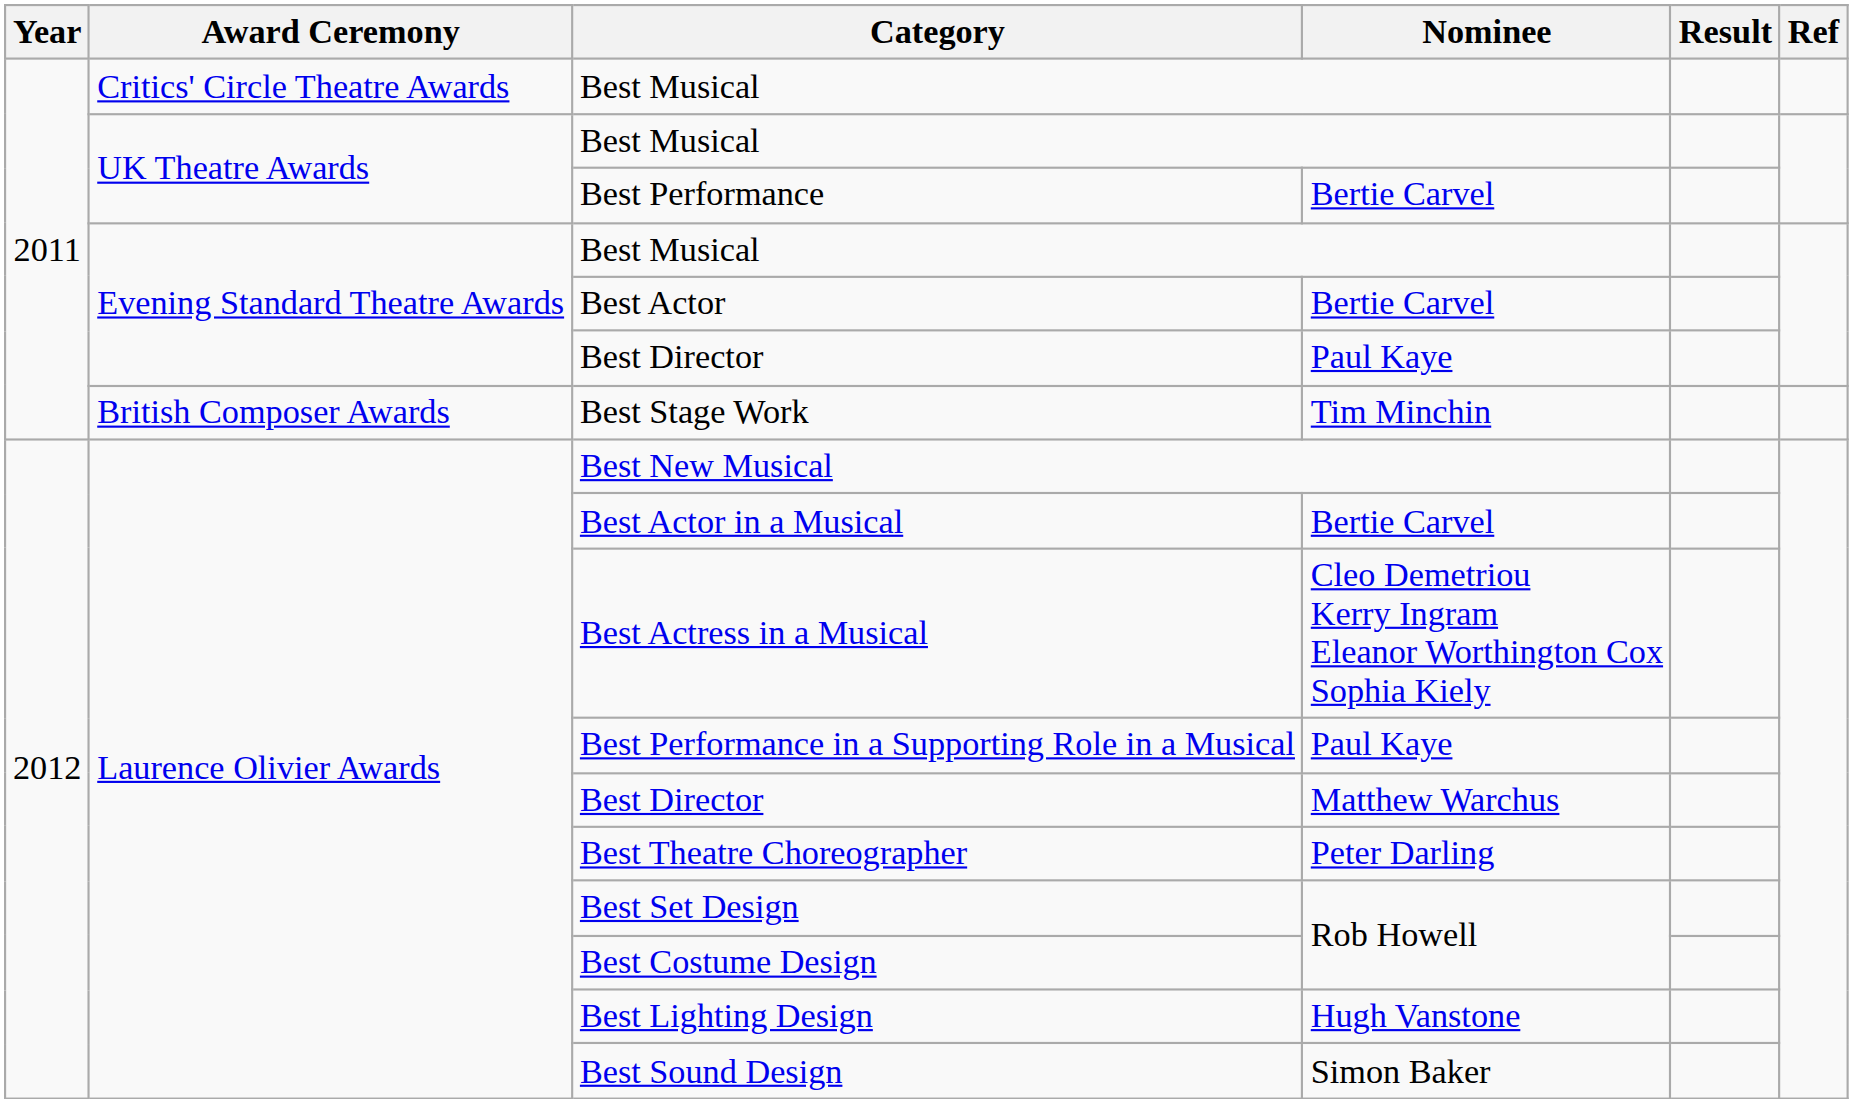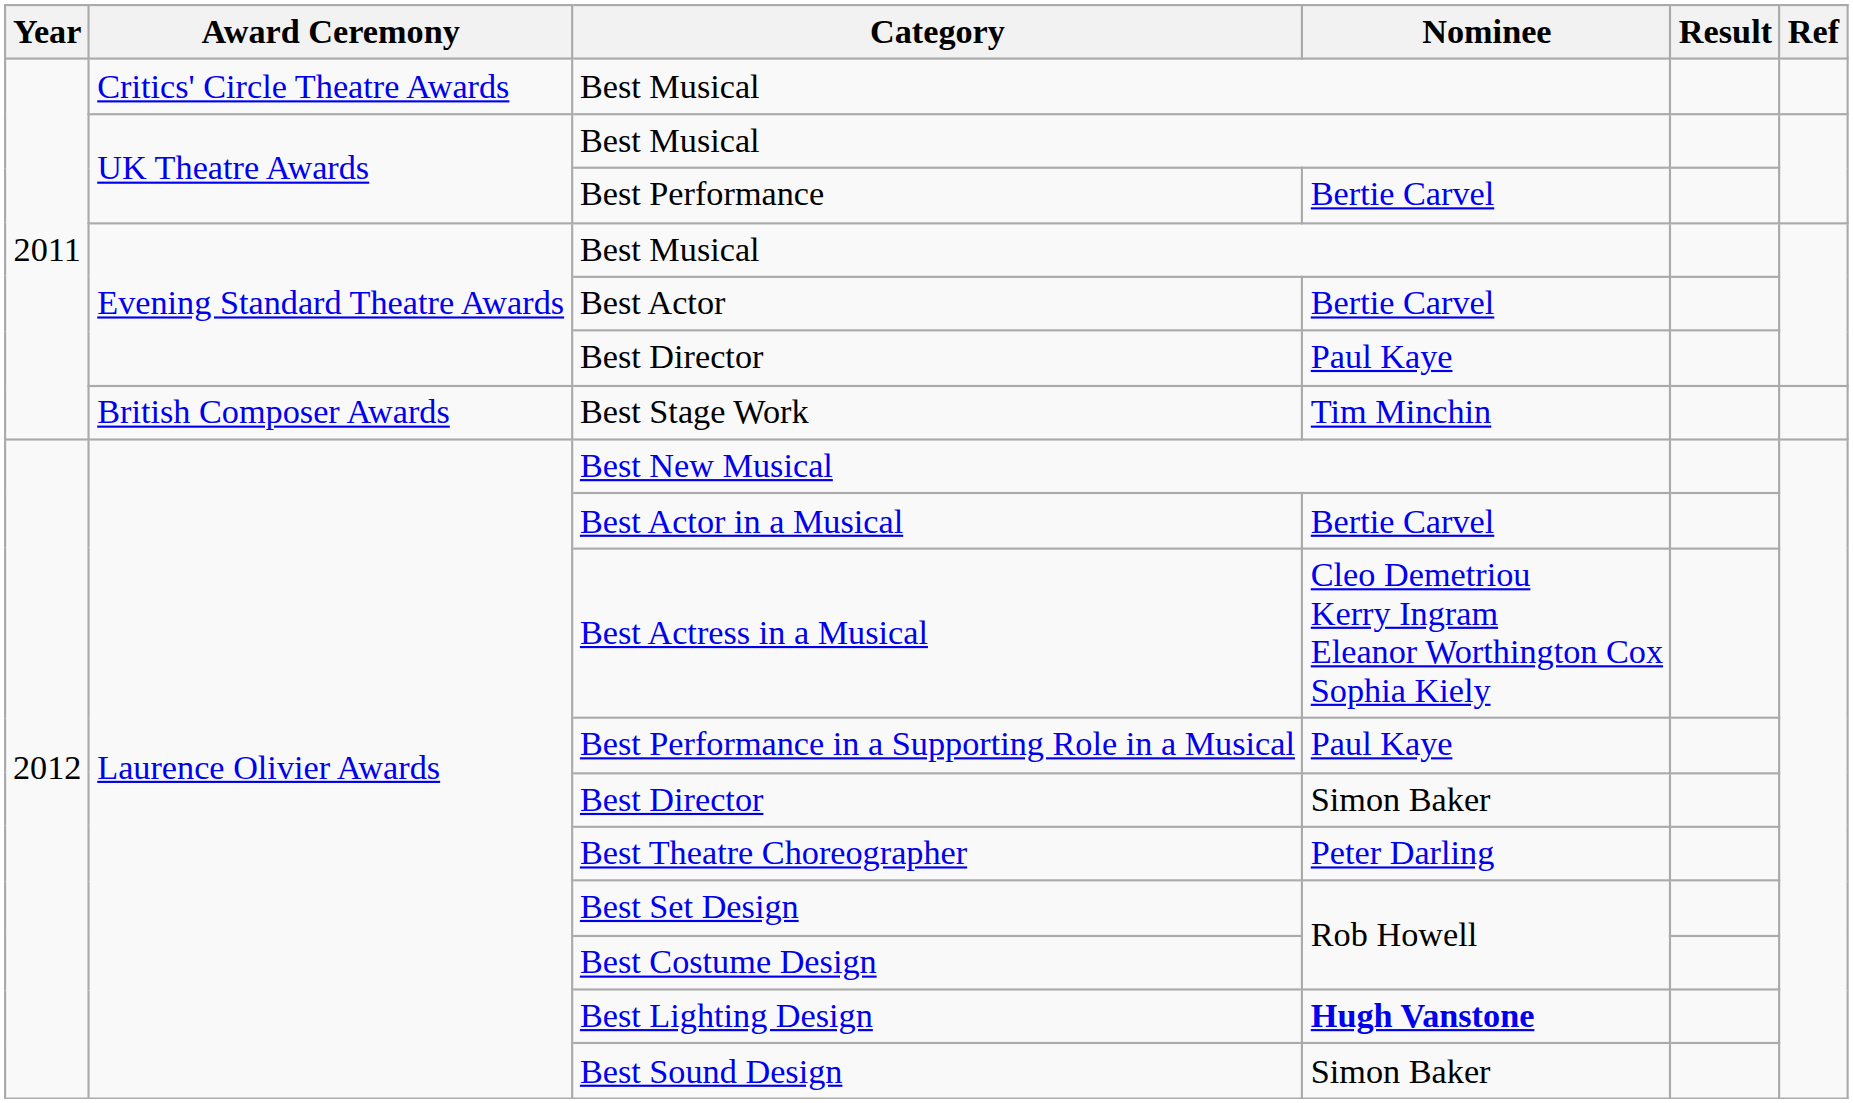 <table class="wikitable">
 <tr>
 <th>Year</th>
 <th>Award Ceremony</th>
 <th>Category</th>
 <th>Nominee</th>
 <th>Result</th>
 <th>Ref</th>
 </tr>
 <tr>
 <td rowspan="7" align="center">2011</td>
 <td><a href='#'>Critics' Circle Theatre Awards</a></td>
 <td colspan=2>Best Musical</td>
 <td></td>
 <td></td>
 </tr>
 <tr>
 <td rowspan="2"><a href='#'>UK Theatre Awards</a></td>
 <td colspan=2>Best Musical</td>
 <td></td>
 <td rowspan="2"></td>
 </tr>
 <tr>
 <td>Best Performance</td>
 <td><a href='#'>Bertie Carvel</a></td>
 <td></td>
 </tr>
 <tr>
 <td rowspan="3"><a href='#'>Evening Standard Theatre Awards</a></td>
 <td colspan=2>Best Musical</td>
 <td></td>
 <td rowspan="3"></td>
 </tr>
 <tr>
 <td>Best Actor</td>
 <td><a href='#'>Bertie Carvel</a></td>
 <td></td>
 </tr>
 <tr>
 <td>Best Director</td>
 <td><a href='#'>Paul Kaye</a></td>
 <td></td>
 </tr>
 <tr>
 <td><a href='#'>British Composer Awards</a></td>
 <td>Best Stage Work</td>
 <td><a href='#'>Tim Minchin</a></td>
 <td></td>
 <td rowspan="1"></td>
 </tr>
 <tr>
 <td rowspan="10">2012</td>
 <td rowspan="10"><a href='#'>Laurence Olivier Awards</a></td>
 <td colspan=2><a href='#'>Best New Musical</a></td>
 <td></td>
 <td rowspan="10"></td>
 </tr>
 <tr>
 <td><a href='#'>Best Actor in a Musical</a></td>
 <td><a href='#'>Bertie Carvel</a></td>
 <td></td>
 </tr>
 <tr>
 <td><a href='#'>Best Actress in a Musical</a></td>
 <td><a href='#'>Cleo Demetriou</a><br><a href='#'>Kerry Ingram</a><br><a href='#'>Eleanor Worthington Cox</a><br><a href='#'>Sophia Kiely</a></td>
 <td></td>
 </tr>
 <tr>
 <td><a href='#'>Best Performance in a Supporting Role in a Musical</a></td>
 <td><a href='#'>Paul Kaye</a></td>
 <td></td>
 </tr>
 <tr>
 <td><a href='#'>Best Director</a></td>
-<td><a href='#'>Matthew Warchus</a></td>
+<td>Simon Baker</td>
 <td></td>
 </tr>
 <tr>
 <td><a href='#'>Best Theatre Choreographer</a></td>
 <td><a href='#'>Peter Darling</a></td>
 <td></td>
 </tr>
 <tr>
 <td><a href='#'>Best Set Design</a></td>
 <td rowspan="2">Rob Howell</td>
 <td></td>
 </tr>
 <tr>
 <td><a href='#'>Best Costume Design</a></td>
 <td></td>
 </tr>
 <tr>
 <td><a href='#'>Best Lighting Design</a></td>
-<td><a href='#'>Hugh Vanstone</a></td>
+<td><strong><a href='#'>Hugh Vanstone</a></strong></td>
 <td></td>
 </tr>
 <tr>
 <td><a href='#'>Best Sound Design</a></td>
 <td>Simon Baker</td>
 <td></td>
 </tr>
 </table>
